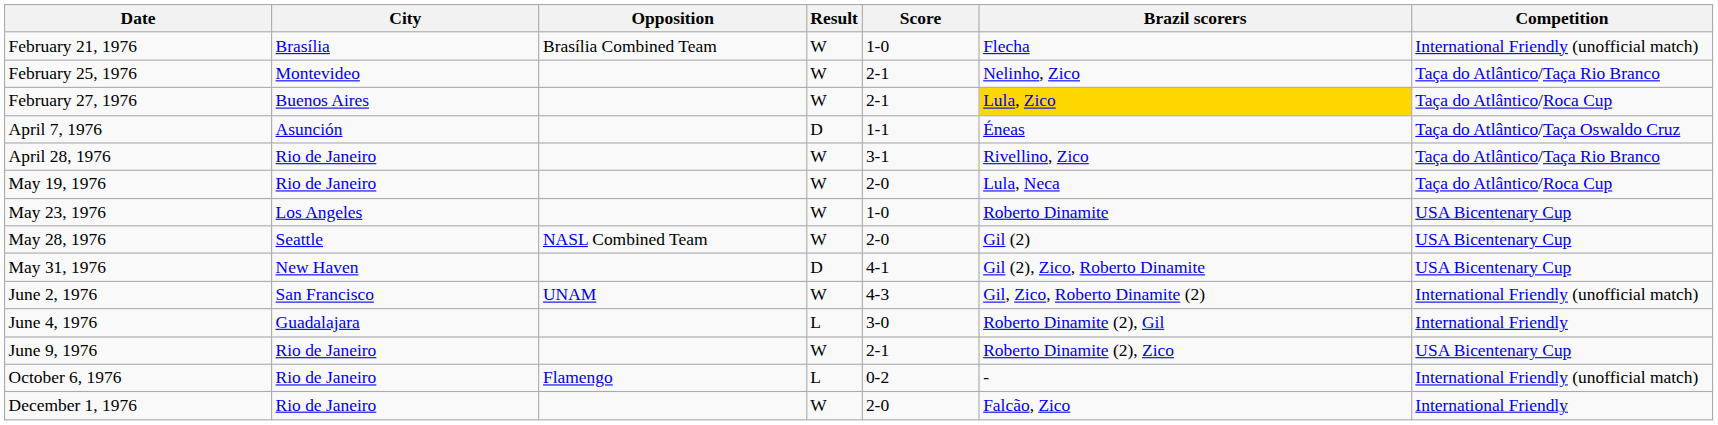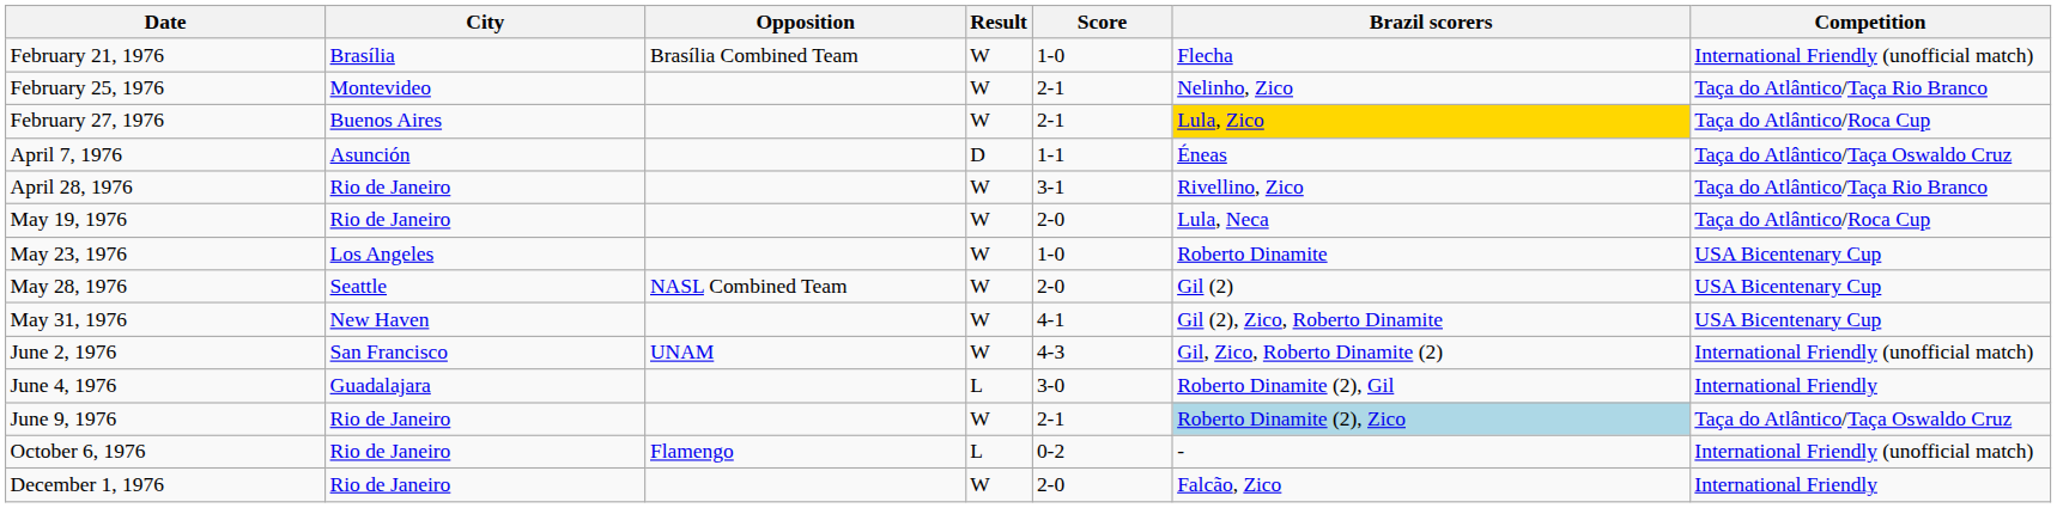 <table class="wikitable" style="text-align: left;">
 <tr>
 <th width=16%>Date</th>
 <th width=16%>City</th>
 <th width=16%>Opposition</th>
 <th width=1%>Result</th>
 <th width=7%>Score</th>
 <th width=26%>Brazil scorers</th>
 <th width=18%>Competition</th>
 </tr>
 <tr>
 <td>February 21, 1976</td>
 <td> <a href='#'>Brasília</a></td>
 <td> Brasília Combined Team</td>
 <td>W</td>
 <td>1-0</td>
 <td><a href='#'>Flecha</a></td>
 <td><a href='#'>International Friendly</a> (unofficial match)</td>
 </tr>
 <tr>
 <td>February 25, 1976</td>
 <td> <a href='#'>Montevideo</a></td>
 <td></td>
 <td>W</td>
 <td>2-1</td>
 <td><a href='#'>Nelinho</a>, <a href='#'>Zico</a></td>
 <td><a href='#'>Taça do Atlântico</a>/<a href='#'>Taça Rio Branco</a></td>
 </tr>
 <tr>
 <td>February 27, 1976</td>
 <td> <a href='#'>Buenos Aires</a></td>
 <td></td>
 <td>W</td>
 <td>2-1</td>
 <td style="background: gold;"><a href='#'>Lula</a>, <a href='#'>Zico</a></td>
 <td><a href='#'>Taça do Atlântico</a>/<a href='#'>Roca Cup</a></td>
 </tr>
 <tr>
 <td>April 7, 1976</td>
 <td> <a href='#'>Asunción</a></td>
 <td></td>
 <td>D</td>
 <td>1-1</td>
 <td><a href='#'>Éneas</a></td>
 <td><a href='#'>Taça do Atlântico</a>/<a href='#'>Taça Oswaldo Cruz</a></td>
 </tr>
 <tr>
 <td>April 28, 1976</td>
 <td> <a href='#'>Rio de Janeiro</a></td>
 <td></td>
 <td>W</td>
 <td>3-1</td>
 <td><a href='#'>Rivellino</a>, <a href='#'>Zico</a></td>
 <td><a href='#'>Taça do Atlântico</a>/<a href='#'>Taça Rio Branco</a></td>
 </tr>
 <tr>
 <td>May 19, 1976</td>
 <td> <a href='#'>Rio de Janeiro</a></td>
 <td></td>
 <td>W</td>
 <td>2-0</td>
 <td><a href='#'>Lula</a>, <a href='#'>Neca</a></td>
 <td><a href='#'>Taça do Atlântico</a>/<a href='#'>Roca Cup</a></td>
 </tr>
 <tr>
 <td>May 23, 1976</td>
 <td> <a href='#'>Los Angeles</a></td>
 <td></td>
 <td>W</td>
 <td>1-0</td>
 <td><a href='#'>Roberto Dinamite</a></td>
 <td><a href='#'>USA Bicentenary Cup</a></td>
 </tr>
 <tr>
 <td>May 28, 1976</td>
 <td> <a href='#'>Seattle</a></td>
 <td> <a href='#'>NASL</a> Combined Team</td>
 <td>W</td>
 <td>2-0</td>
 <td><a href='#'>Gil</a> (2)</td>
 <td><a href='#'>USA Bicentenary Cup</a></td>
 </tr>
 <tr>
 <td>May 31, 1976</td>
 <td> <a href='#'>New Haven</a></td>
 <td></td>
-<td>D</td>
+<td>W</td>
 <td>4-1</td>
 <td><a href='#'>Gil</a> (2), <a href='#'>Zico</a>, <a href='#'>Roberto Dinamite</a></td>
 <td><a href='#'>USA Bicentenary Cup</a></td>
 </tr>
 <tr>
 <td>June 2, 1976</td>
 <td> <a href='#'>San Francisco</a></td>
 <td> <a href='#'>UNAM</a></td>
 <td>W</td>
 <td>4-3</td>
 <td><a href='#'>Gil</a>, <a href='#'>Zico</a>, <a href='#'>Roberto Dinamite</a> (2)</td>
 <td><a href='#'>International Friendly</a> (unofficial match)</td>
 </tr>
 <tr>
 <td>June 4, 1976</td>
 <td> <a href='#'>Guadalajara</a></td>
 <td></td>
 <td>L</td>
 <td>3-0</td>
 <td><a href='#'>Roberto Dinamite</a> (2), <a href='#'>Gil</a></td>
 <td><a href='#'>International Friendly</a></td>
 </tr>
 <tr>
 <td>June 9, 1976</td>
 <td> <a href='#'>Rio de Janeiro</a></td>
 <td></td>
 <td>W</td>
 <td>2-1</td>
-<td><a href='#'>Roberto Dinamite</a> (2), <a href='#'>Zico</a></td>
-<td><a href='#'>USA Bicentenary Cup</a></td>
+<td style="background: lightblue;"><a href='#'>Roberto Dinamite</a> (2), <a href='#'>Zico</a></td>
+<td><a href='#'>Taça do Atlântico</a>/<a href='#'>Taça Oswaldo Cruz</a></td>
 </tr>
 <tr>
 <td>October 6, 1976</td>
 <td> <a href='#'>Rio de Janeiro</a></td>
 <td> <a href='#'>Flamengo</a></td>
 <td>L</td>
 <td>0-2</td>
 <td>-</td>
 <td><a href='#'>International Friendly</a> (unofficial match)</td>
 </tr>
 <tr>
 <td>December 1, 1976</td>
 <td> <a href='#'>Rio de Janeiro</a></td>
 <td></td>
 <td>W</td>
 <td>2-0</td>
 <td><a href='#'>Falcão</a>, <a href='#'>Zico</a></td>
 <td><a href='#'>International Friendly</a></td>
 </tr>
 </table>
